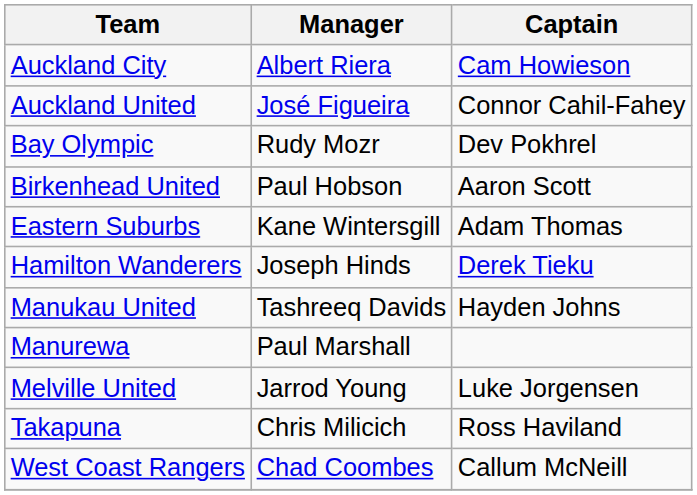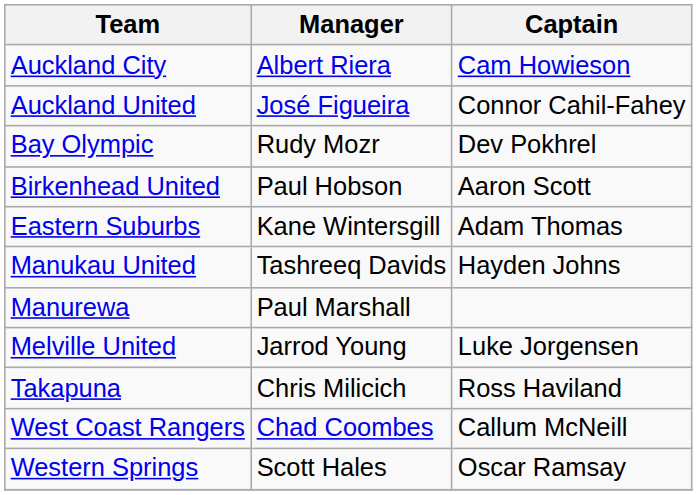 <table class="wikitable sortable" style="text-align: left;">
 <tr>
 <th>Team</th>
 <th>Manager</th>
 <th>Captain</th>
 </tr>
 <tr>
 <td><a href='#'>Auckland City</a></td>
 <td> <a href='#'>Albert Riera</a></td>
 <td> <a href='#'>Cam Howieson</a></td>
 </tr>
 <tr>
 <td><a href='#'>Auckland United</a></td>
 <td> <a href='#'>José Figueira</a></td>
 <td> Connor Cahil-Fahey</td>
 </tr>
 <tr>
 <td><a href='#'>Bay Olympic</a></td>
 <td> Rudy Mozr</td>
 <td> Dev Pokhrel</td>
 </tr>
 <tr>
 <td><a href='#'>Birkenhead United</a></td>
 <td> Paul Hobson</td>
 <td> Aaron Scott</td>
 </tr>
 <tr>
 <td><a href='#'>Eastern Suburbs</a></td>
 <td> Kane Wintersgill</td>
 <td> Adam Thomas</td>
 </tr>
 <tr>
-<td><a href='#'>Hamilton Wanderers</a></td>
-<td> Joseph Hinds</td>
-<td> <a href='#'>Derek Tieku</a></td>
-</tr>
-<tr>
 <td><a href='#'>Manukau United</a></td>
 <td> Tashreeq Davids</td>
 <td> Hayden Johns</td>
 </tr>
 <tr>
 <td><a href='#'>Manurewa</a></td>
 <td> Paul Marshall</td>
 <td></td>
 </tr>
 <tr>
 <td><a href='#'>Melville United</a></td>
 <td> Jarrod Young</td>
 <td> Luke Jorgensen</td>
 </tr>
 <tr>
 <td><a href='#'>Takapuna</a></td>
 <td> Chris Milicich</td>
 <td> Ross Haviland</td>
 </tr>
 <tr>
 <td><a href='#'>West Coast Rangers</a></td>
 <td> <a href='#'>Chad Coombes</a></td>
 <td> Callum McNeill</td>
 </tr>
 <tr>
+<td><a href='#'>Western Springs</a></td>
+<td> Scott Hales</td>
+<td> Oscar Ramsay</td>
+</tr>
+<tr>
 </tr>
 </table>
